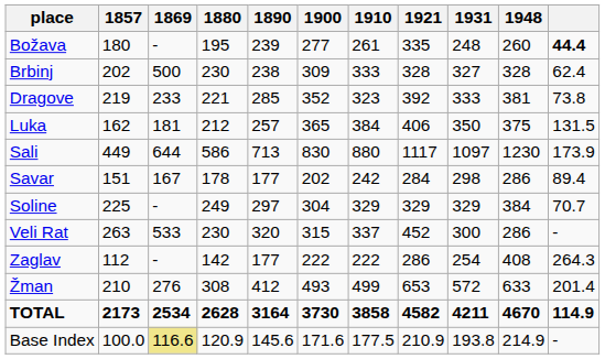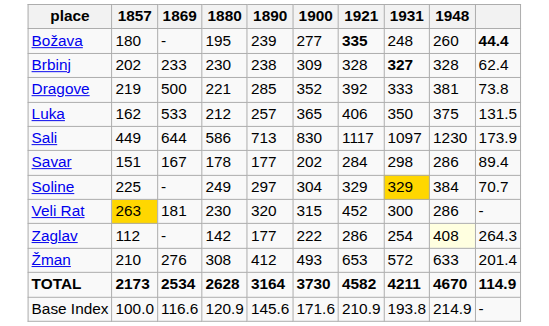 <table class="wikitable" style="margin-left: auto; margin-right: auto; border: none;">
 <tr>
 <th>place</th>
 <th>1857</th>
 <th>1869</th>
 <th>1880</th>
 <th>1890</th>
 <th>1900</th>
-<th>1910</th>
 <th>1921</th>
 <th>1931</th>
 <th>1948</th>
 <th></th>
 </tr>
 <tr>
 <td><a href='#'>Božava</a></td>
 <td>180</td>
 <td>-</td>
 <td>195</td>
 <td>239</td>
 <td>277</td>
-<td>261</td>
-<td>335</td>
+<td><strong>335</strong></td>
 <td>248</td>
 <td>260</td>
 <td><strong>44.4</strong></td>
 </tr>
 <tr>
 <td><a href='#'>Brbinj</a></td>
 <td>202</td>
-<td>500</td>
+<td>233</td>
 <td>230</td>
 <td>238</td>
 <td>309</td>
-<td>333</td>
 <td>328</td>
-<td>327</td>
+<td><strong>327</strong></td>
 <td>328</td>
 <td>62.4</td>
 </tr>
 <tr>
 <td><a href='#'>Dragove</a></td>
 <td>219</td>
-<td>233</td>
+<td>500</td>
 <td>221</td>
 <td>285</td>
 <td>352</td>
-<td>323</td>
 <td>392</td>
 <td>333</td>
 <td>381</td>
 <td>73.8</td>
 </tr>
 <tr>
 <td><a href='#'>Luka</a></td>
 <td>162</td>
-<td>181</td>
+<td>533</td>
 <td>212</td>
 <td>257</td>
 <td>365</td>
-<td>384</td>
 <td>406</td>
 <td>350</td>
 <td>375</td>
 <td>131.5</td>
 </tr>
 <tr>
 <td><a href='#'>Sali</a></td>
 <td>449</td>
 <td>644</td>
 <td>586</td>
 <td>713</td>
 <td>830</td>
-<td>880</td>
 <td>1117</td>
 <td>1097</td>
 <td>1230</td>
 <td>173.9</td>
 </tr>
 <tr>
 <td><a href='#'>Savar</a></td>
 <td>151</td>
 <td>167</td>
 <td>178</td>
 <td>177</td>
 <td>202</td>
-<td>242</td>
 <td>284</td>
 <td>298</td>
 <td>286</td>
 <td>89.4</td>
 </tr>
 <tr>
 <td><a href='#'>Soline</a></td>
 <td>225</td>
 <td>-</td>
 <td>249</td>
 <td>297</td>
 <td>304</td>
 <td>329</td>
-<td>329</td>
-<td>329</td>
+<td style="background: gold;">329</td>
 <td>384</td>
 <td>70.7</td>
 </tr>
 <tr>
 <td><a href='#'>Veli Rat</a></td>
-<td>263</td>
-<td>533</td>
+<td style="background: gold;">263</td>
+<td>181</td>
 <td>230</td>
 <td>320</td>
 <td>315</td>
-<td>337</td>
 <td>452</td>
 <td>300</td>
 <td>286</td>
 <td>-</td>
 </tr>
 <tr>
 <td><a href='#'>Zaglav</a></td>
 <td>112</td>
 <td>-</td>
 <td>142</td>
 <td>177</td>
 <td>222</td>
-<td>222</td>
 <td>286</td>
 <td>254</td>
-<td>408</td>
+<td style="background: lightyellow;">408</td>
 <td>264.3</td>
 </tr>
 <tr>
 <td><a href='#'>Žman</a></td>
 <td>210</td>
 <td>276</td>
 <td>308</td>
 <td>412</td>
 <td>493</td>
-<td>499</td>
 <td>653</td>
 <td>572</td>
 <td>633</td>
 <td>201.4</td>
 </tr>
 <tr>
 <td><strong>TOTAL</strong></td>
 <td><strong>2173</strong></td>
 <td><strong>2534</strong></td>
 <td><strong>2628</strong></td>
 <td><strong>3164</strong></td>
 <td><strong>3730</strong></td>
-<td><strong>3858</strong></td>
 <td><strong>4582</strong></td>
 <td><strong>4211</strong></td>
 <td><strong>4670</strong></td>
 <td><strong>114.9</strong></td>
 </tr>
 <tr>
 <td>Base Index</td>
 <td>100.0</td>
-<td style="background: khaki;">116.6</td>
+<td>116.6</td>
 <td>120.9</td>
 <td>145.6</td>
 <td>171.6</td>
-<td>177.5</td>
 <td>210.9</td>
 <td>193.8</td>
 <td>214.9</td>
 <td>-</td>
 </tr>
 </table>
